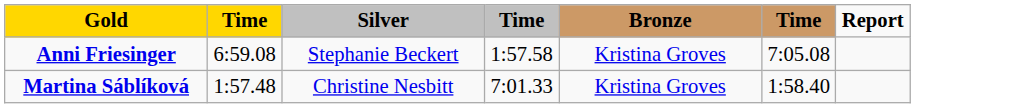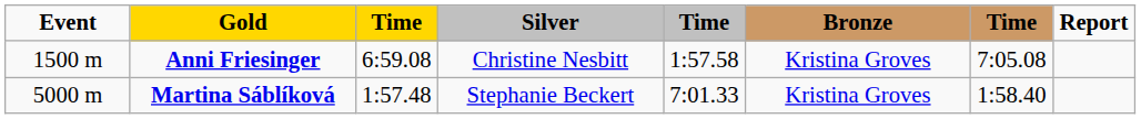 <table class="wikitable">
 <tr>
+<td width="80" align="center"><strong>Event</strong></td>
 <td width="150" bgcolor="gold" align="center"><strong>Gold</strong></td>
 <td width="50" bgcolor="gold" align="center"><strong>Time</strong></td>
 <td width="150" bgcolor="silver" align="center"><strong>Silver</strong></td>
 <td width="50" bgcolor="silver" align="center"><strong>Time</strong></td>
 <td width="150" bgcolor="#CC9966" align="center"><strong>Bronze</strong></td>
 <td width="50" bgcolor="#CC9966" align="center"><strong>Time</strong></td>
 <td width="50" align="center"><strong>Report</strong></td>
 </tr>
 <tr>
+<td align="center">1500 m</td>
 <td align="center"><strong><a href='#'>Anni Friesinger</a></strong><br><small></small></td>
 <td align="center">6:59.08</td>
-<td align="center"><a href='#'>Stephanie Beckert</a><br><small></small></td>
+<td align="center"><a href='#'>Christine Nesbitt</a><br><small></small></td>
 <td align="center">1:57.58</td>
 <td align="center"><a href='#'>Kristina Groves</a><br><small></small></td>
 <td align="center">7:05.08</td>
 <td align="center"></td>
 </tr>
 <tr>
+<td align="center">5000 m</td>
 <td align="center"><strong><a href='#'>Martina Sáblíková</a></strong><br><small></small></td>
 <td align="center">1:57.48</td>
-<td align="center"><a href='#'>Christine Nesbitt</a><br><small></small></td>
+<td align="center"><a href='#'>Stephanie Beckert</a><br><small></small></td>
 <td align="center">7:01.33</td>
 <td align="center"><a href='#'>Kristina Groves</a><br><small></small></td>
 <td align="center">1:58.40</td>
 <td align="center"></td>
 </tr>
 </table>
